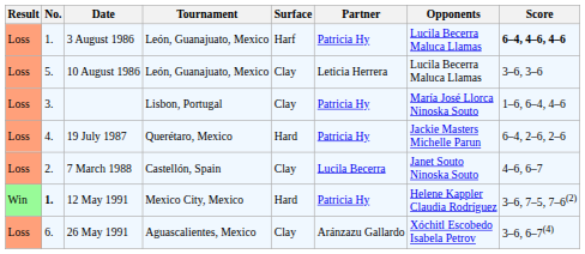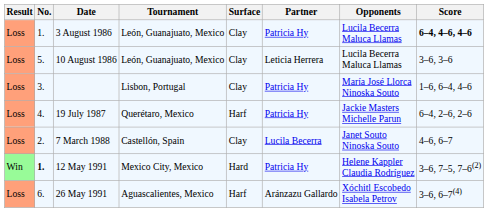 <table class="sortable wikitable" style=font-size:97%>
 <tr>
 <th>Result</th>
 <th>No.</th>
 <th>Date</th>
 <th>Tournament</th>
 <th>Surface</th>
 <th>Partner</th>
 <th>Opponents</th>
 <th>Score</th>
 </tr>
 <tr style="background:#f0f8ff;">
 <td style="background:#ffa07a;">Loss</td>
 <td>1.</td>
 <td>3 August 1986</td>
 <td>León, Guanajuato, Mexico</td>
-<td>Harf</td>
+<td>Clay</td>
 <td> <a href='#'>Patricia Hy</a></td>
 <td> <a href='#'>Lucila Becerra</a><br>  <a href='#'>Maluca Llamas</a></td>
 <td><strong>6–4, 4–6, 4–6</strong></td>
 </tr>
 <tr style="background:#f0f8ff;">
 <td style="background:#ffa07a;">Loss</td>
 <td>5.</td>
 <td>10 August 1986</td>
 <td>León, Guanajuato, Mexico</td>
 <td>Clay</td>
 <td> Leticia Herrera</td>
 <td> Lucila Becerra<br>  Maluca Llamas</td>
 <td>3–6, 3–6</td>
 </tr>
 <tr bgcolor="#f0f8ff">
 <td style="background:#ffa07a;">Loss</td>
 <td>3.</td>
 <td></td>
 <td>Lisbon, Portugal</td>
 <td>Clay</td>
 <td> <a href='#'>Patricia Hy</a></td>
 <td> <a href='#'>María José Llorca</a> <br>  <a href='#'>Ninoska Souto</a></td>
 <td>1–6, 6–4, 4–6</td>
 </tr>
 <tr style="background:#f0f8ff;">
 <td style="background:#ffa07a;">Loss</td>
 <td>4.</td>
 <td>19 July 1987</td>
 <td>Querétaro, Mexico</td>
-<td>Hard</td>
+<td>Harf</td>
 <td> <a href='#'>Patricia Hy</a></td>
 <td> <a href='#'>Jackie Masters</a><br>  <a href='#'>Michelle Parun</a></td>
 <td>6–4, 2–6, 2–6</td>
 </tr>
 <tr bgcolor="#f0f8ff">
 <td style="background:#ffa07a;">Loss</td>
 <td>2.</td>
 <td>7 March 1988</td>
 <td>Castellón, Spain</td>
 <td>Clay</td>
 <td> <a href='#'>Lucila Becerra</a></td>
 <td> <a href='#'>Janet Souto</a> <br>  <a href='#'>Ninoska Souto</a></td>
 <td>4–6, 6–7</td>
 </tr>
 <tr bgcolor="#f0f8ff">
 <td style="background:#98fb98;">Win</td>
 <td><strong>1.</strong></td>
 <td>12 May 1991</td>
 <td>Mexico City, Mexico</td>
 <td>Hard</td>
 <td> <a href='#'>Patricia Hy</a></td>
 <td> <a href='#'>Helene Kappler</a> <br>  <a href='#'>Claudia Rodríguez</a></td>
 <td>3–6, 7–5, 7–6<sup>(2)</sup></td>
 </tr>
 <tr bgcolor="#f0f8ff">
 <td style="background:#ffa07a;">Loss</td>
 <td>6.</td>
 <td>26 May 1991</td>
 <td>Aguascalientes, Mexico</td>
-<td>Clay</td>
+<td>Harf</td>
 <td> Aránzazu Gallardo</td>
 <td> <a href='#'>Xóchitl Escobedo</a> <br>  <a href='#'>Isabela Petrov</a></td>
 <td>3–6, 6–7<sup>(4)</sup></td>
 </tr>
 </table>
